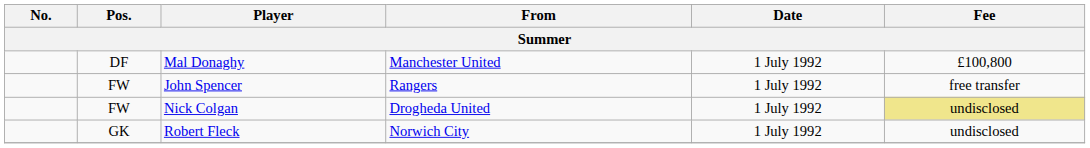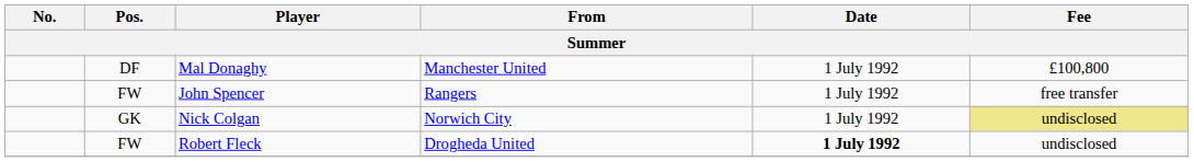 <table class="wikitable" style="text-align:center;width:75%;">
 <tr>
 <th>No.</th>
 <th>Pos.</th>
 <th>Player</th>
 <th>From</th>
 <th>Date</th>
 <th>Fee</th>
 </tr>
 <tr>
 <th colspan=7>Summer</th>
 </tr>
 <tr>
 <td></td>
 <td>DF</td>
 <td align=left> <a href='#'>Mal Donaghy</a></td>
 <td align=left> <a href='#'>Manchester United</a></td>
 <td>1 July 1992</td>
 <td>£100,800</td>
 </tr>
 <tr>
 <td></td>
 <td>FW</td>
 <td align=left> <a href='#'>John Spencer</a></td>
 <td align=left> <a href='#'>Rangers</a></td>
 <td>1 July 1992</td>
 <td>free transfer</td>
 </tr>
 <tr>
 <td></td>
-<td>FW</td>
+<td>GK</td>
 <td align=left> <a href='#'>Nick Colgan</a></td>
-<td align=left> <a href='#'>Drogheda United</a></td>
+<td align=left> <a href='#'>Norwich City</a></td>
 <td>1 July 1992</td>
 <td style="background: khaki;">undisclosed</td>
 </tr>
 <tr>
 <td></td>
-<td>GK</td>
+<td>FW</td>
 <td align=left> <a href='#'>Robert Fleck</a></td>
-<td align=left> <a href='#'>Norwich City</a></td>
-<td>1 July 1992</td>
+<td align=left> <a href='#'>Drogheda United</a></td>
+<td><strong>1 July 1992</strong></td>
 <td>undisclosed</td>
 </tr>
 <tr>
 </tr>
 </table>
